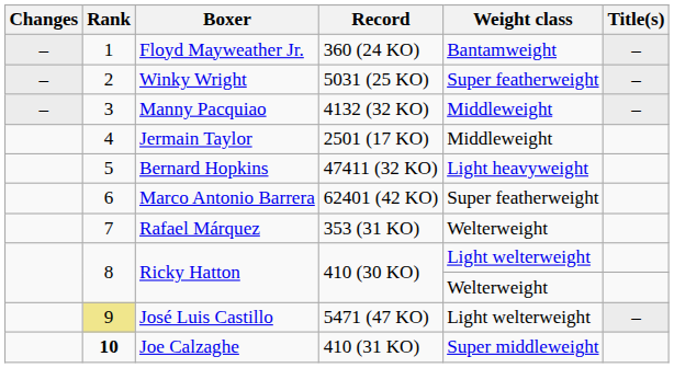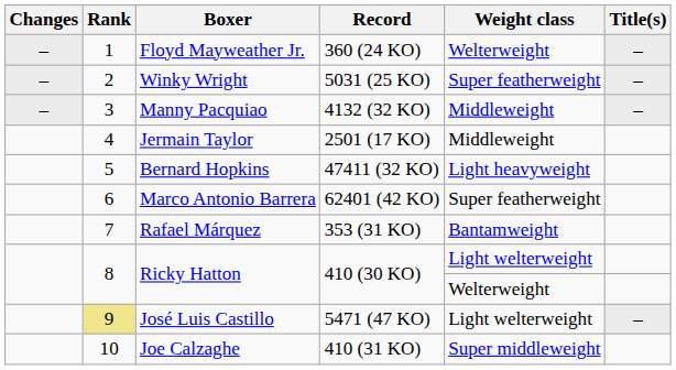 <table class="wikitable ">
 <tr>
 <th>Changes</th>
 <th>Rank</th>
 <th>Boxer</th>
 <th>Record</th>
 <th>Weight class</th>
 <th>Title(s)</th>
 </tr>
 <tr>
 <td align=center bgcolor=#ECECEC>–</td>
 <td align=center>1</td>
 <td><a href='#'>Floyd Mayweather Jr.</a></td>
 <td>360 (24 KO)</td>
-<td><a href='#'>Bantamweight</a></td>
+<td><a href='#'>Welterweight</a></td>
 <td align=center bgcolor=#ECECEC data-sort-value="Z">–</td>
 </tr>
 <tr>
 <td align=center bgcolor=#ECECEC>–</td>
 <td align=center>2</td>
 <td><a href='#'>Winky Wright</a></td>
 <td>5031 (25 KO)</td>
 <td><a href='#'>Super featherweight</a></td>
 <td align=center bgcolor=#ECECEC data-sort-value="Z">–</td>
 </tr>
 <tr>
 <td align=center bgcolor=#ECECEC>–</td>
 <td align=center>3</td>
 <td><a href='#'>Manny Pacquiao</a></td>
 <td>4132 (32 KO)</td>
 <td><a href='#'>Middleweight</a></td>
 <td align=center bgcolor=#ECECEC data-sort-value="Z">–</td>
 </tr>
 <tr>
 <td align=center></td>
 <td align=center>4</td>
 <td><a href='#'>Jermain Taylor</a></td>
 <td>2501 (17 KO)</td>
 <td>Middleweight</td>
 <td></td>
 </tr>
 <tr>
 <td align=center></td>
 <td align=center>5</td>
 <td><a href='#'>Bernard Hopkins</a></td>
 <td>47411 (32 KO)</td>
 <td><a href='#'>Light heavyweight</a></td>
 <td></td>
 </tr>
 <tr>
 <td align=center></td>
 <td align=center>6</td>
 <td><a href='#'>Marco Antonio Barrera</a></td>
 <td>62401 (42 KO)</td>
 <td>Super featherweight</td>
 <td></td>
 </tr>
 <tr>
 <td align=center></td>
 <td align=center>7</td>
 <td><a href='#'>Rafael Márquez</a></td>
 <td>353 (31 KO)</td>
-<td>Welterweight</td>
+<td><a href='#'>Bantamweight</a></td>
 <td></td>
 </tr>
 <tr>
 <td rowspan=2 align=center></td>
 <td rowspan=2 align=center>8</td>
 <td rowspan=2><a href='#'>Ricky Hatton</a></td>
 <td rowspan=2>410 (30 KO)</td>
 <td><a href='#'>Light welterweight</a></td>
 <td></td>
 </tr>
 <tr>
 <td>Welterweight</td>
 <td></td>
 </tr>
 <tr>
 <td align=center></td>
 <td align=center style="background: khaki;">9</td>
 <td><a href='#'>José Luis Castillo</a></td>
 <td>5471 (47 KO)</td>
 <td>Light welterweight</td>
 <td align=center bgcolor=#ECECEC data-sort-value="Z">–</td>
 </tr>
 <tr>
 <td align=center></td>
-<td align=center><strong>10</strong></td>
+<td align=center>10</td>
 <td><a href='#'>Joe Calzaghe</a></td>
 <td>410 (31 KO)</td>
 <td><a href='#'>Super middleweight</a></td>
 <td></td>
 </tr>
 </table>
